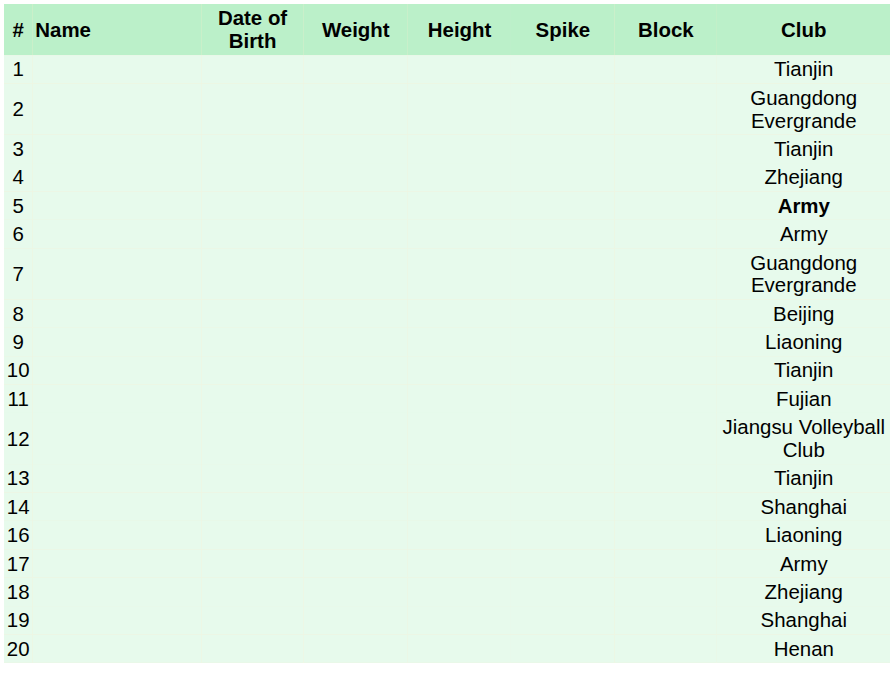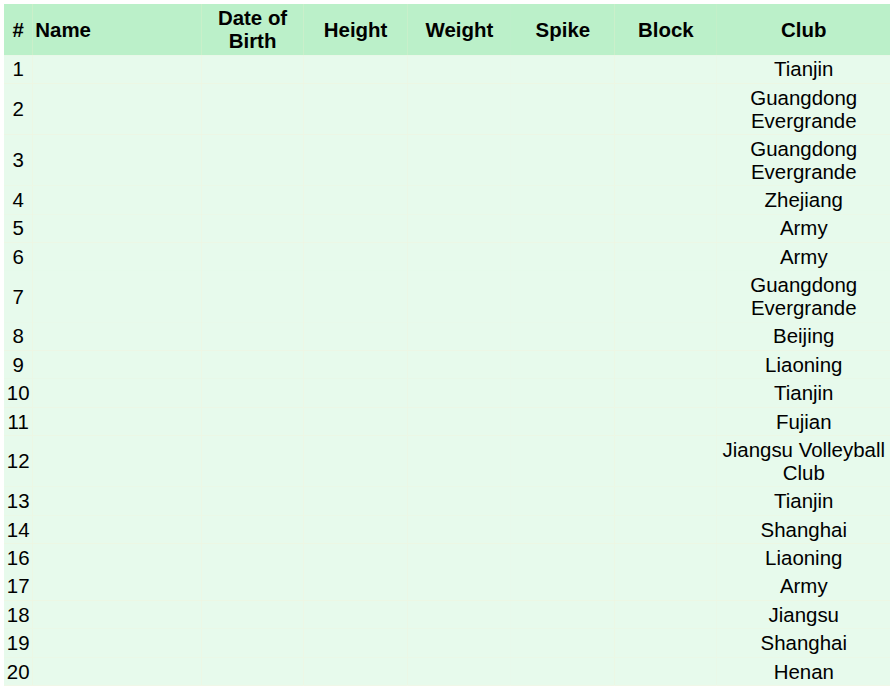 <table border=0 cellpadding=2 cellspacing=0  |- bgcolor=#FFECCE style="text-align:center; font-size:90%; width:100%">
 <tr bgcolor=#BBF0C9>
 <th>#</th>
 <th align=left width=20%>Name</th>
 <th width=12%>Date of Birth</th>
+<th width=12%>Height</th>
 <th width=12%>Weight</th>
-<th width=12%>Height</th>
 <th width=12%>Spike</th>
 <th width=12%>Block</th>
 <th width=20%>Club</th>
 </tr>
 <tr bgcolor=#E7FAEC>
 <td>1</td>
 <td align=left></td>
 <td align=right></td>
 <td></td>
 <td></td>
 <td></td>
 <td></td>
 <td>Tianjin</td>
 </tr>
 <tr bgcolor=#E7FAEC>
 <td>2</td>
 <td align=left></td>
 <td align=right></td>
 <td></td>
 <td></td>
 <td></td>
 <td></td>
 <td>Guangdong Evergrande</td>
 </tr>
 <tr bgcolor=#E7FAEC>
 <td>3</td>
 <td align=left></td>
 <td align=right></td>
 <td></td>
 <td></td>
 <td></td>
 <td></td>
-<td>Tianjin</td>
+<td>Guangdong Evergrande</td>
 </tr>
 <tr bgcolor=#E7FAEC>
 <td>4</td>
 <td align=left></td>
 <td align=right></td>
 <td></td>
 <td></td>
 <td></td>
 <td></td>
 <td>Zhejiang</td>
 </tr>
 <tr bgcolor=#E7FAEC>
 <td>5</td>
 <td align=left></td>
 <td align=right></td>
 <td></td>
 <td></td>
 <td></td>
 <td></td>
-<td><strong>Army</strong></td>
+<td>Army</td>
 </tr>
 <tr bgcolor=#E7FAEC>
 <td>6</td>
 <td align=left></td>
 <td align=right></td>
 <td></td>
 <td></td>
 <td></td>
 <td></td>
 <td>Army</td>
 </tr>
 <tr bgcolor=#E7FAEC>
 <td>7</td>
 <td align=left></td>
 <td align=right></td>
 <td></td>
 <td></td>
 <td></td>
 <td></td>
 <td>Guangdong Evergrande</td>
 </tr>
 <tr bgcolor=#E7FAEC>
 <td>8</td>
 <td align=left></td>
 <td align=right></td>
 <td></td>
 <td></td>
 <td></td>
 <td></td>
 <td>Beijing</td>
 </tr>
 <tr bgcolor=#E7FAEC>
 <td>9</td>
 <td align=left></td>
 <td align=right></td>
 <td></td>
 <td></td>
 <td></td>
 <td></td>
 <td>Liaoning</td>
 </tr>
 <tr bgcolor=#E7FAEC>
 <td>10</td>
 <td align=left></td>
 <td align=right></td>
 <td></td>
 <td></td>
 <td></td>
 <td></td>
 <td>Tianjin</td>
 </tr>
 <tr bgcolor=#E7FAEC>
 <td>11</td>
 <td align=left></td>
 <td align=right></td>
 <td></td>
 <td></td>
 <td></td>
 <td></td>
 <td>Fujian</td>
 </tr>
 <tr bgcolor=#E7FAEC>
 <td>12</td>
 <td align=left></td>
 <td align=right></td>
 <td></td>
 <td></td>
 <td></td>
 <td></td>
 <td>Jiangsu Volleyball Club</td>
 </tr>
 <tr bgcolor=#E7FAEC>
 <td>13</td>
 <td align=left></td>
 <td align=right></td>
 <td></td>
 <td></td>
 <td></td>
 <td></td>
 <td>Tianjin</td>
 </tr>
 <tr bgcolor=#E7FAEC>
 <td>14</td>
 <td align=left></td>
 <td align=right></td>
 <td></td>
 <td></td>
 <td></td>
 <td></td>
 <td>Shanghai</td>
 </tr>
 <tr bgcolor=#E7FAEC>
 <td>16</td>
 <td align=left></td>
 <td align=right></td>
 <td></td>
 <td></td>
 <td></td>
 <td></td>
 <td>Liaoning</td>
 </tr>
 <tr bgcolor=#E7FAEC>
 <td>17</td>
 <td align=left></td>
 <td align=right></td>
 <td></td>
 <td></td>
 <td></td>
 <td></td>
 <td>Army</td>
 </tr>
 <tr bgcolor=#E7FAEC>
 <td>18</td>
 <td align=left></td>
 <td align=right></td>
 <td></td>
 <td></td>
 <td></td>
 <td></td>
-<td>Zhejiang</td>
+<td>Jiangsu</td>
 </tr>
 <tr bgcolor=#E7FAEC>
 <td>19</td>
 <td align=left></td>
 <td align=right></td>
 <td></td>
 <td></td>
 <td></td>
 <td></td>
 <td>Shanghai</td>
 </tr>
 <tr bgcolor=#E7FAEC>
 <td>20</td>
 <td align=left></td>
 <td align=right></td>
 <td></td>
 <td></td>
 <td></td>
 <td></td>
 <td>Henan</td>
 </tr>
 </table>
